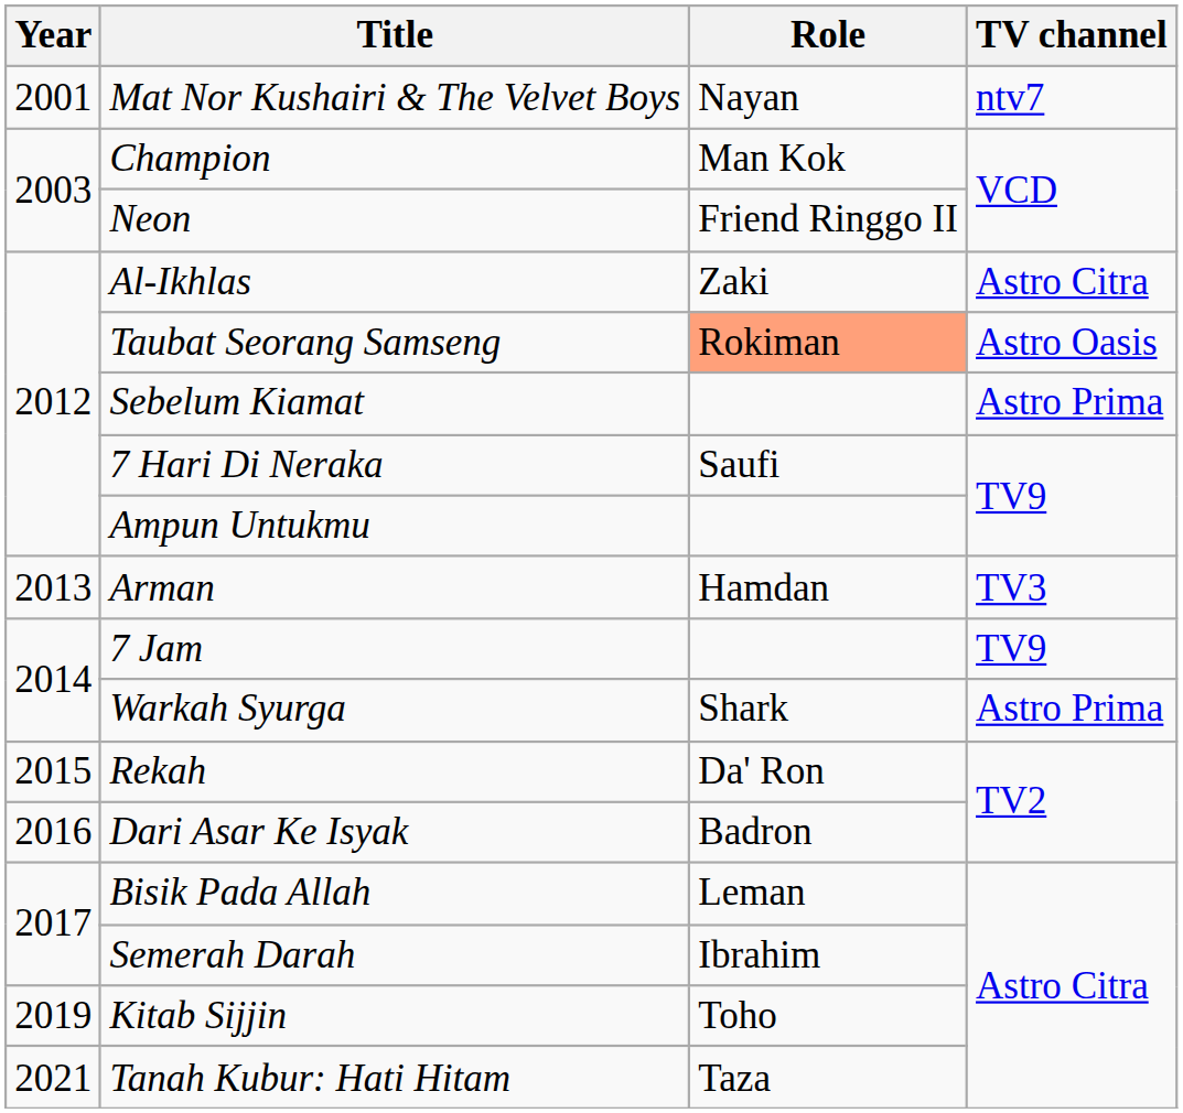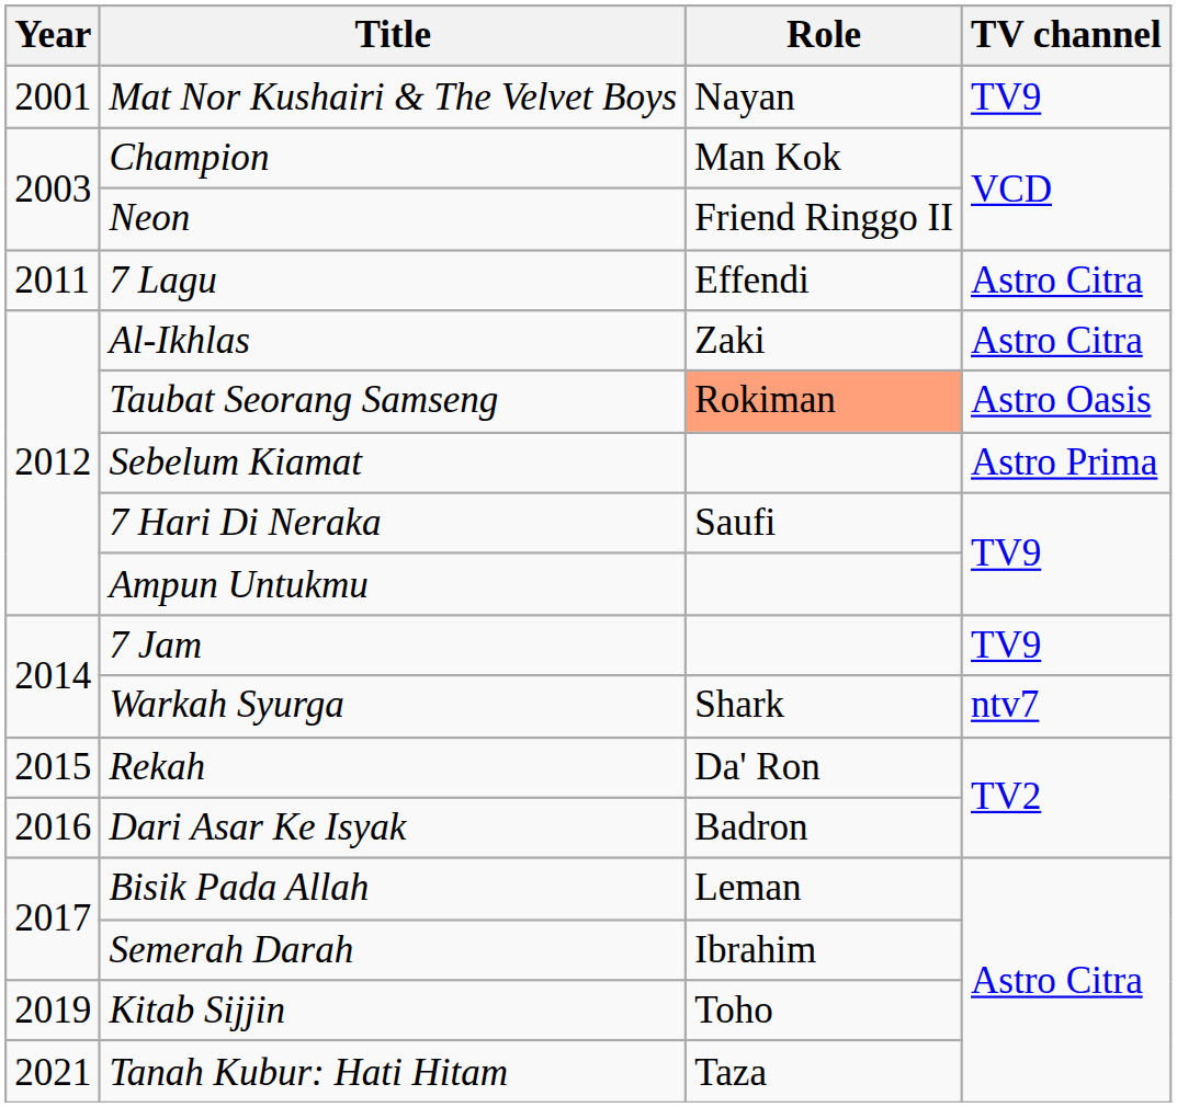 <table class="wikitable">
 <tr>
 <th>Year</th>
 <th>Title</th>
 <th>Role</th>
 <th>TV channel</th>
 </tr>
 <tr>
 <td>2001</td>
 <td><em>Mat Nor Kushairi & The Velvet Boys</em></td>
 <td>Nayan</td>
-<td><a href='#'>ntv7</a></td>
+<td><a href='#'>TV9</a></td>
 </tr>
 <tr>
 <td rowspan="2">2003</td>
 <td><em>Champion</em></td>
 <td>Man Kok</td>
 <td rowspan="2"><a href='#'>VCD</a></td>
 </tr>
 <tr>
 <td><em>Neon</em></td>
 <td>Friend Ringgo II</td>
+</tr>
+<tr>
+<td>2011</td>
+<td><em>7 Lagu</em></td>
+<td>Effendi</td>
+<td><a href='#'>Astro Citra</a></td>
 </tr>
 <tr>
 <td rowspan="5">2012</td>
 <td><em>Al-Ikhlas</em></td>
 <td>Zaki</td>
 <td><a href='#'>Astro Citra</a></td>
 </tr>
 <tr>
 <td><em>Taubat Seorang Samseng</em></td>
 <td style="background: lightsalmon;">Rokiman</td>
 <td><a href='#'>Astro Oasis</a></td>
 </tr>
 <tr>
 <td><em>Sebelum Kiamat</em></td>
 <td></td>
 <td><a href='#'>Astro Prima</a></td>
 </tr>
 <tr>
 <td><em>7 Hari Di Neraka</em></td>
 <td>Saufi</td>
 <td rowspan="2"><a href='#'>TV9</a></td>
 </tr>
 <tr>
 <td><em>Ampun Untukmu</em></td>
 <td></td>
 </tr>
 <tr>
-<td>2013</td>
-<td><em>Arman</em></td>
-<td>Hamdan</td>
-<td><a href='#'>TV3</a></td>
-</tr>
-<tr>
 <td rowspan="2">2014</td>
 <td><em>7 Jam</em></td>
 <td></td>
 <td><a href='#'>TV9</a></td>
 </tr>
 <tr>
 <td><em>Warkah Syurga</em></td>
 <td>Shark</td>
-<td><a href='#'>Astro Prima</a></td>
+<td><a href='#'>ntv7</a></td>
 </tr>
 <tr>
 <td>2015</td>
 <td><em>Rekah</em></td>
 <td>Da' Ron</td>
 <td rowspan="2"><a href='#'>TV2</a></td>
 </tr>
 <tr>
 <td>2016</td>
 <td><em>Dari Asar Ke Isyak</em></td>
 <td>Badron</td>
 </tr>
 <tr>
 <td rowspan="2">2017</td>
 <td><em>Bisik Pada Allah</em></td>
 <td>Leman</td>
 <td rowspan="4"><a href='#'>Astro Citra</a></td>
 </tr>
 <tr>
 <td><em>Semerah Darah</em></td>
 <td>Ibrahim</td>
 </tr>
 <tr>
 <td>2019</td>
 <td><em>Kitab Sijjin</em></td>
 <td>Toho</td>
 </tr>
 <tr>
 <td>2021</td>
 <td><em>Tanah Kubur: Hati Hitam</em></td>
 <td>Taza</td>
 </tr>
 <tr>
 </tr>
 </table>
